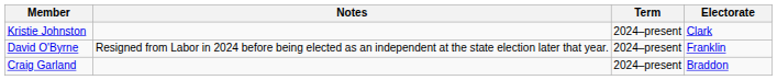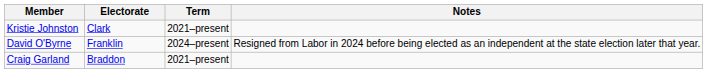 <table class="wikitable">
 <tr>
 <th width=120px>Member</th>
+<th width=120px>Electorate</th>
+<th>Term</th>
 <th>Notes</th>
-<th>Term</th>
-<th width=120px>Electorate</th>
 </tr>
 <tr>
 <td><a href='#'>Kristie Johnston</a></td>
+<td><a href='#'>Clark</a></td>
+<td>2021–present</td>
 <td></td>
-<td>2024–present</td>
-<td><a href='#'>Clark</a></td>
 </tr>
 <tr>
 <td><a href='#'>David O'Byrne</a></td>
+<td><a href='#'>Franklin</a></td>
+<td>2024–present</td>
 <td>Resigned from Labor in 2024 before being elected as an independent at the state election later that year.</td>
-<td>2024–present</td>
-<td><a href='#'>Franklin</a></td>
 </tr>
 <tr>
 <td><a href='#'>Craig Garland</a></td>
+<td><a href='#'>Braddon</a></td>
+<td>2021–present</td>
 <td></td>
-<td>2024–present</td>
-<td><a href='#'>Braddon</a></td>
 </tr>
 </table>
